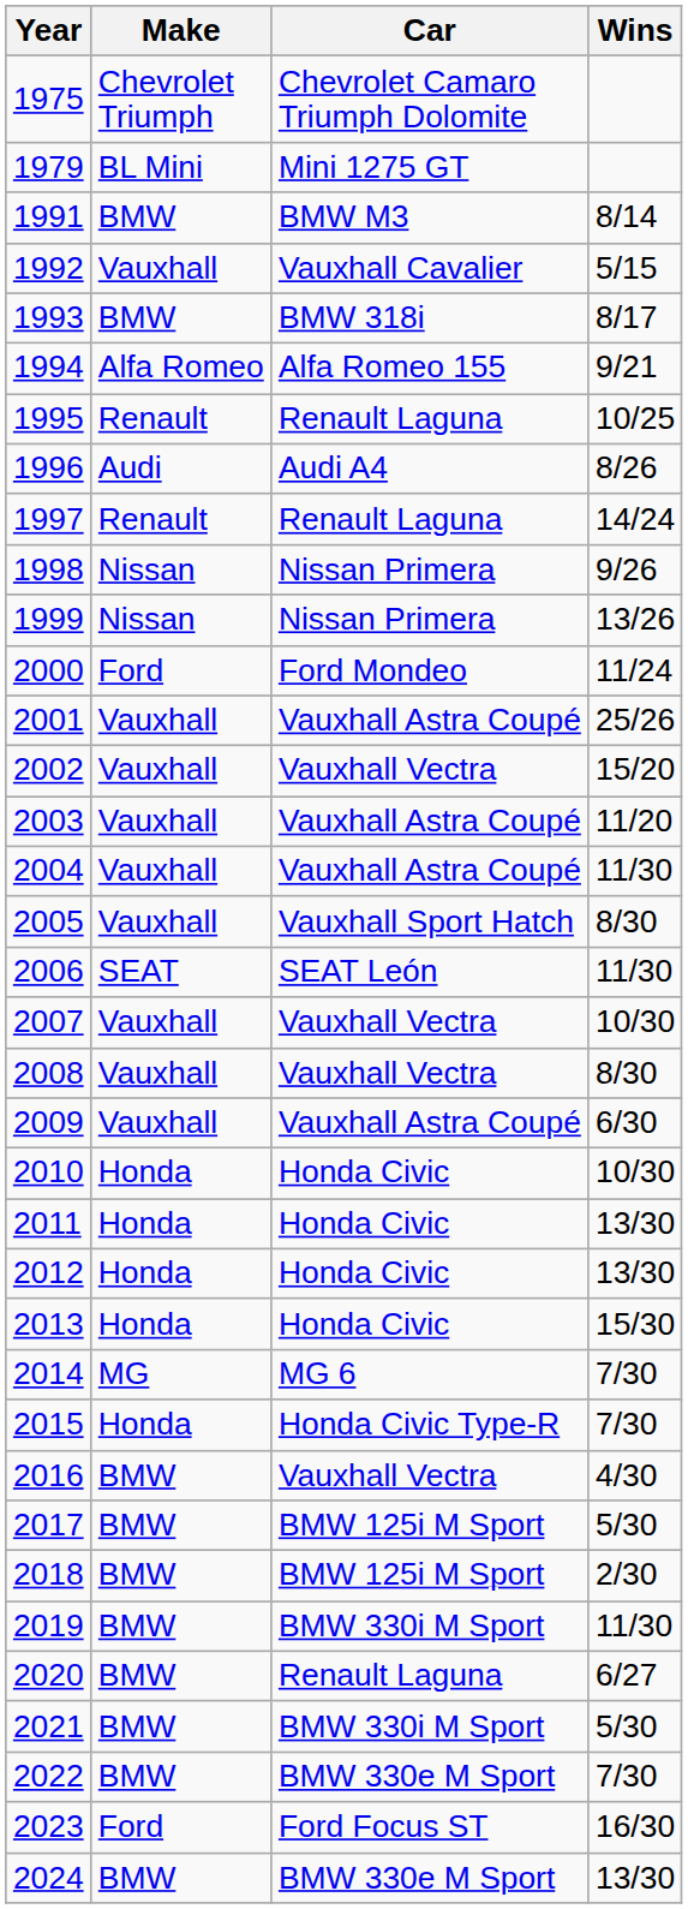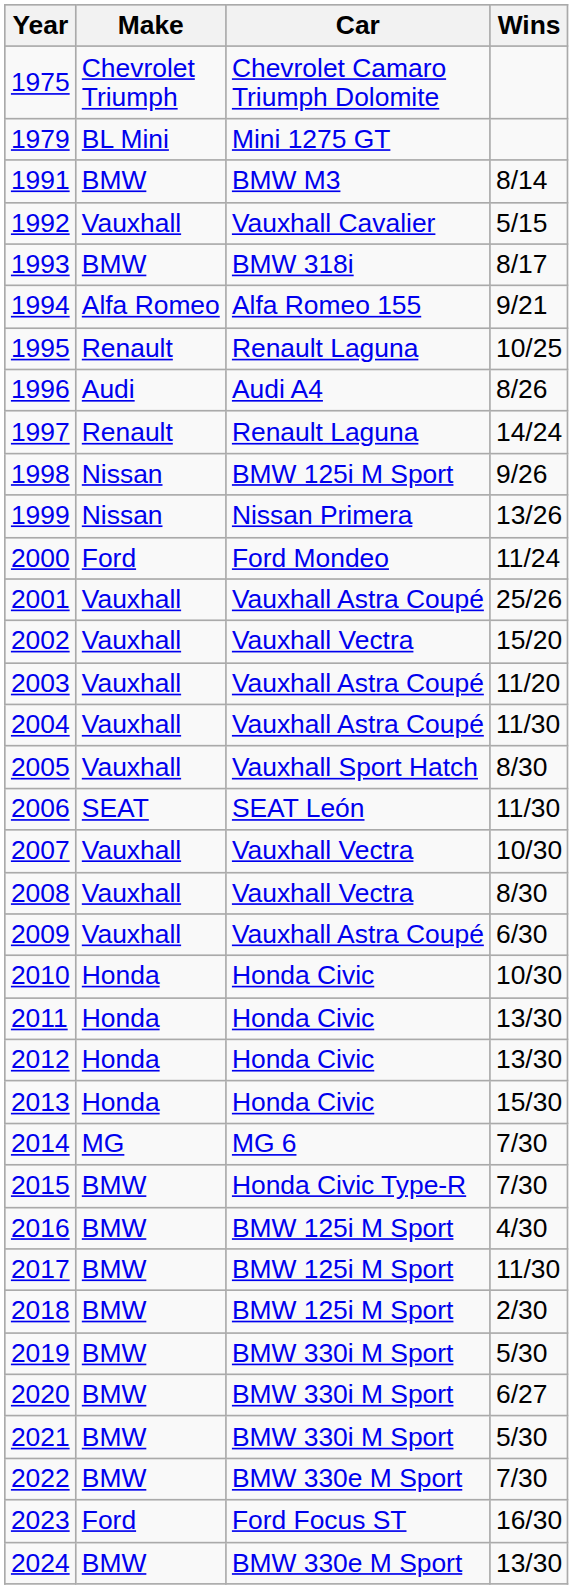 <table class="wikitable sortable">
 <tr>
 <th>Year</th>
 <th>Make</th>
 <th>Car</th>
 <th>Wins</th>
 </tr>
 <tr>
 <td><a href='#'>1975</a></td>
 <td><a href='#'>Chevrolet</a>  <br> <a href='#'>Triumph</a></td>
 <td><a href='#'>Chevrolet Camaro</a><br> <a href='#'>Triumph Dolomite</a></td>
 <td></td>
 </tr>
 <tr>
 <td><a href='#'>1979</a></td>
 <td><a href='#'>BL Mini</a></td>
 <td><a href='#'>Mini 1275 GT</a></td>
 <td></td>
 </tr>
 <tr>
 <td><a href='#'>1991</a></td>
 <td><a href='#'>BMW</a></td>
 <td><a href='#'>BMW M3</a></td>
 <td>8/14</td>
 </tr>
 <tr>
 <td><a href='#'>1992</a></td>
 <td><a href='#'>Vauxhall</a></td>
 <td><a href='#'>Vauxhall Cavalier</a></td>
 <td>5/15</td>
 </tr>
 <tr>
 <td><a href='#'>1993</a></td>
 <td><a href='#'>BMW</a></td>
 <td><a href='#'>BMW 318i</a></td>
 <td>8/17</td>
 </tr>
 <tr>
 <td><a href='#'>1994</a></td>
 <td><a href='#'>Alfa Romeo</a></td>
 <td><a href='#'>Alfa Romeo 155</a></td>
 <td>9/21</td>
 </tr>
 <tr>
 <td><a href='#'>1995</a></td>
 <td><a href='#'>Renault</a></td>
 <td><a href='#'>Renault Laguna</a></td>
 <td>10/25</td>
 </tr>
 <tr>
 <td><a href='#'>1996</a></td>
 <td><a href='#'>Audi</a></td>
 <td><a href='#'>Audi A4</a></td>
 <td>8/26</td>
 </tr>
 <tr>
 <td><a href='#'>1997</a></td>
 <td><a href='#'>Renault</a></td>
 <td><a href='#'>Renault Laguna</a></td>
 <td>14/24</td>
 </tr>
 <tr>
 <td><a href='#'>1998</a></td>
 <td><a href='#'>Nissan</a></td>
-<td><a href='#'>Nissan Primera</a></td>
+<td><a href='#'>BMW 125i M Sport</a></td>
 <td>9/26</td>
 </tr>
 <tr>
 <td><a href='#'>1999</a></td>
 <td><a href='#'>Nissan</a></td>
 <td><a href='#'>Nissan Primera</a></td>
 <td>13/26</td>
 </tr>
 <tr>
 <td><a href='#'>2000</a></td>
 <td><a href='#'>Ford</a></td>
 <td><a href='#'>Ford Mondeo</a></td>
 <td>11/24</td>
 </tr>
 <tr>
 <td><a href='#'>2001</a></td>
 <td><a href='#'>Vauxhall</a></td>
 <td><a href='#'>Vauxhall Astra Coupé</a></td>
 <td>25/26</td>
 </tr>
 <tr>
 <td><a href='#'>2002</a></td>
 <td><a href='#'>Vauxhall</a></td>
 <td><a href='#'>Vauxhall Vectra</a></td>
 <td>15/20</td>
 </tr>
 <tr>
 <td><a href='#'>2003</a></td>
 <td><a href='#'>Vauxhall</a></td>
 <td><a href='#'>Vauxhall Astra Coupé</a></td>
 <td>11/20</td>
 </tr>
 <tr>
 <td><a href='#'>2004</a></td>
 <td><a href='#'>Vauxhall</a></td>
 <td><a href='#'>Vauxhall Astra Coupé</a></td>
 <td>11/30</td>
 </tr>
 <tr>
 <td><a href='#'>2005</a></td>
 <td><a href='#'>Vauxhall</a></td>
 <td><a href='#'>Vauxhall Sport Hatch</a></td>
 <td>8/30</td>
 </tr>
 <tr>
 <td><a href='#'>2006</a></td>
 <td><a href='#'>SEAT</a></td>
 <td><a href='#'>SEAT León</a></td>
 <td>11/30</td>
 </tr>
 <tr>
 <td><a href='#'>2007</a></td>
 <td><a href='#'>Vauxhall</a></td>
 <td><a href='#'>Vauxhall Vectra</a></td>
 <td>10/30</td>
 </tr>
 <tr>
 <td><a href='#'>2008</a></td>
 <td><a href='#'>Vauxhall</a></td>
 <td><a href='#'>Vauxhall Vectra</a></td>
 <td>8/30</td>
 </tr>
 <tr>
 <td><a href='#'>2009</a></td>
 <td><a href='#'>Vauxhall</a></td>
 <td><a href='#'>Vauxhall Astra Coupé</a></td>
 <td>6/30</td>
 </tr>
 <tr>
 <td><a href='#'>2010</a></td>
 <td><a href='#'>Honda</a></td>
 <td><a href='#'>Honda Civic</a></td>
 <td>10/30</td>
 </tr>
 <tr>
 <td><a href='#'>2011</a></td>
 <td><a href='#'>Honda</a></td>
 <td><a href='#'>Honda Civic</a></td>
 <td>13/30</td>
 </tr>
 <tr>
 <td><a href='#'>2012</a></td>
 <td><a href='#'>Honda</a></td>
 <td><a href='#'>Honda Civic</a></td>
 <td>13/30</td>
 </tr>
 <tr>
 <td><a href='#'>2013</a></td>
 <td><a href='#'>Honda</a></td>
 <td><a href='#'>Honda Civic</a></td>
 <td>15/30</td>
 </tr>
 <tr>
 <td><a href='#'>2014</a></td>
 <td><a href='#'>MG</a></td>
 <td><a href='#'>MG 6</a></td>
 <td>7/30</td>
 </tr>
 <tr>
 <td><a href='#'>2015</a></td>
-<td><a href='#'>Honda</a></td>
+<td><a href='#'>BMW</a></td>
 <td><a href='#'>Honda Civic Type-R</a></td>
 <td>7/30</td>
 </tr>
 <tr>
 <td><a href='#'>2016</a></td>
 <td><a href='#'>BMW</a></td>
-<td><a href='#'>Vauxhall Vectra</a></td>
+<td><a href='#'>BMW 125i M Sport</a></td>
 <td>4/30</td>
 </tr>
 <tr>
 <td><a href='#'>2017</a></td>
 <td><a href='#'>BMW</a></td>
 <td><a href='#'>BMW 125i M Sport</a></td>
-<td>5/30</td>
+<td>11/30</td>
 </tr>
 <tr>
 <td><a href='#'>2018</a></td>
 <td><a href='#'>BMW</a></td>
 <td><a href='#'>BMW 125i M Sport</a></td>
 <td>2/30</td>
 </tr>
 <tr>
 <td><a href='#'>2019</a></td>
 <td><a href='#'>BMW</a></td>
 <td><a href='#'>BMW 330i M Sport</a></td>
-<td>11/30</td>
+<td>5/30</td>
 </tr>
 <tr>
 <td><a href='#'>2020</a></td>
 <td><a href='#'>BMW</a></td>
-<td><a href='#'>Renault Laguna</a></td>
+<td><a href='#'>BMW 330i M Sport</a></td>
 <td>6/27</td>
 </tr>
 <tr>
 <td><a href='#'>2021</a></td>
 <td><a href='#'>BMW</a></td>
 <td><a href='#'>BMW 330i M Sport</a></td>
 <td>5/30</td>
 </tr>
 <tr>
 <td><a href='#'>2022</a></td>
 <td><a href='#'>BMW</a></td>
 <td><a href='#'>BMW 330e M Sport</a></td>
 <td>7/30</td>
 </tr>
 <tr>
 <td><a href='#'>2023</a></td>
 <td><a href='#'>Ford</a></td>
 <td><a href='#'>Ford Focus ST</a></td>
 <td>16/30</td>
 </tr>
 <tr>
 <td><a href='#'>2024</a></td>
 <td><a href='#'>BMW</a></td>
 <td><a href='#'>BMW 330e M Sport</a></td>
 <td>13/30</td>
 </tr>
 </table>
